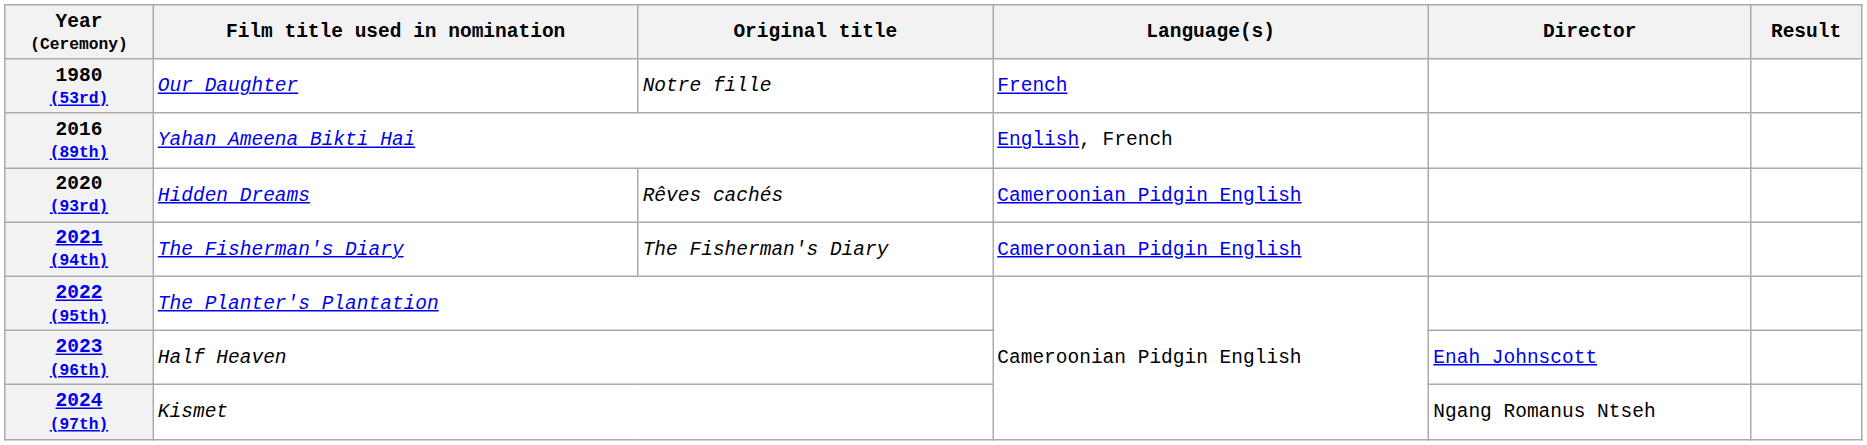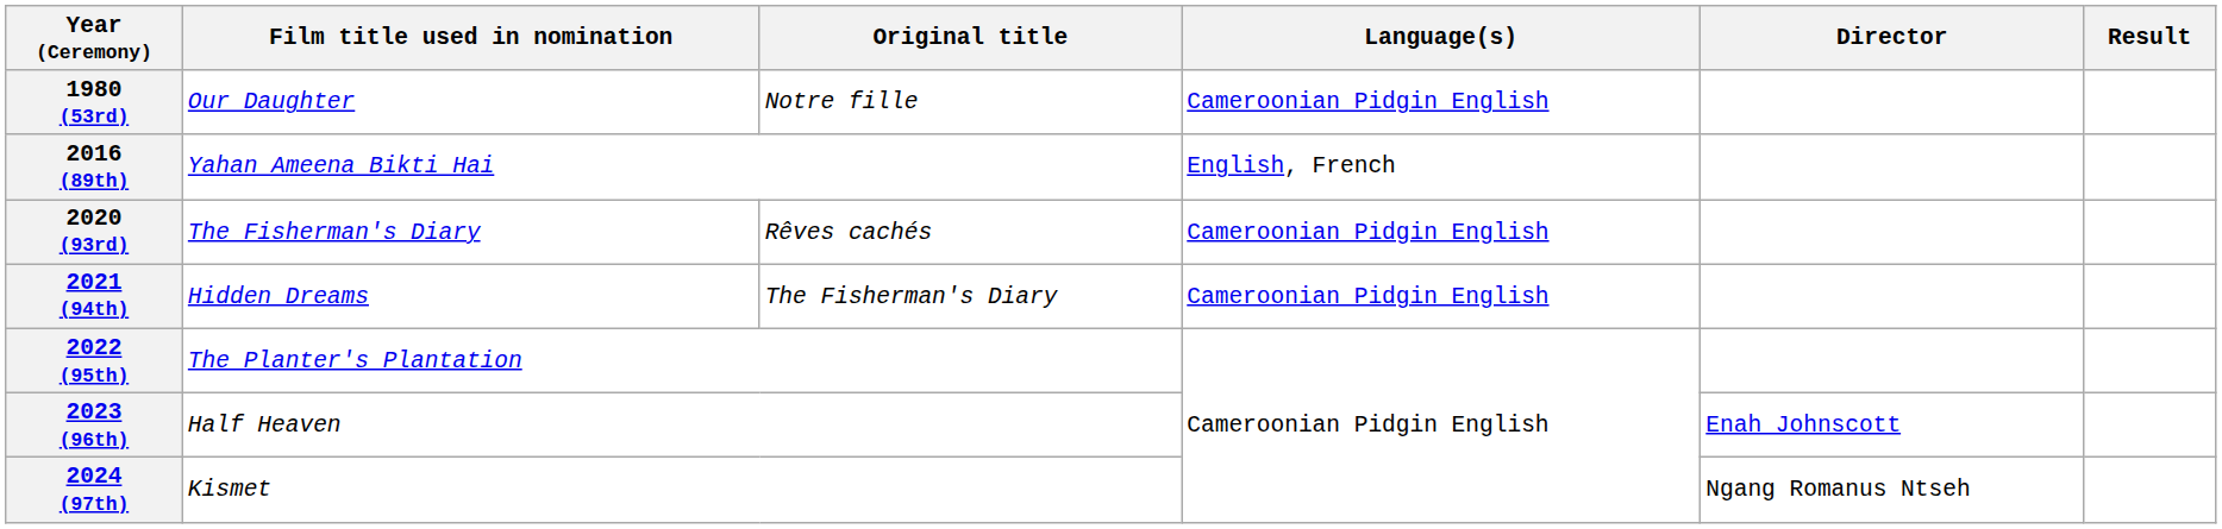 <table class="wikitable sortable" width="98%" style="background:#ffffff;">
 <tr>
 <th>Year<br><small>(Ceremony)</small></th>
 <th>Film title used in nomination</th>
 <th>Original title</th>
 <th>Language(s)</th>
 <th>Director</th>
 <th>Result</th>
 </tr>
 <tr>
 <th align="center">1980<br><small><a href='#'>(53rd)</a></small></th>
 <td><em><a href='#'>Our Daughter</a></em></td>
 <td><em>Notre fille</em></td>
-<td><a href='#'>French</a></td>
+<td><a href='#'>Cameroonian Pidgin English</a></td>
 <td></td>
 <td></td>
 </tr>
 <tr>
 <th align="center">2016<br><small><a href='#'>(89th)</a></small></th>
 <td colspan="2"><em><a href='#'>Yahan Ameena Bikti Hai</a></em></td>
 <td><a href='#'>English</a>, French</td>
 <td></td>
 <td></td>
 </tr>
 <tr>
 <th align="center">2020<br><small><a href='#'>(93rd)</a></small></th>
-<td><em><a href='#'>Hidden Dreams</a></em></td>
+<td><em><a href='#'>The Fisherman's Diary</a></em></td>
 <td><em>Rêves cachés</em></td>
 <td><a href='#'>Cameroonian Pidgin English</a></td>
 <td></td>
 <td></td>
 </tr>
 <tr>
 <th align="center"><a href='#'>2021</a><br><small><a href='#'>(94th)</a></small></th>
-<td><em><a href='#'>The Fisherman's Diary</a></em></td>
+<td><em><a href='#'>Hidden Dreams</a></em></td>
 <td><em>The Fisherman's Diary</em></td>
 <td><a href='#'>Cameroonian Pidgin English</a></td>
 <td></td>
 <td></td>
 </tr>
 <tr>
 <th align="center"><a href='#'>2022</a><br><small><a href='#'>(95th)</a></small></th>
 <td colspan="2"><em><a href='#'>The Planter's Plantation</a></em></td>
 <td rowspan="3">Cameroonian Pidgin English</td>
 <td></td>
 <td></td>
 </tr>
 <tr>
 <th align="center"><a href='#'>2023</a><br><small><a href='#'>(96th)</a></small></th>
 <td colspan="2"><em>Half Heaven</em></td>
 <td data-sort-value="Johnscott, Enah"><a href='#'>Enah Johnscott</a></td>
 <td></td>
 </tr>
 <tr>
 <th><a href='#'>2024</a><br><small><a href='#'>(97th)</a></small></th>
 <td colspan="2"><em>Kismet</em></td>
 <td>Ngang Romanus Ntseh</td>
 <td></td>
 </tr>
 </table>
